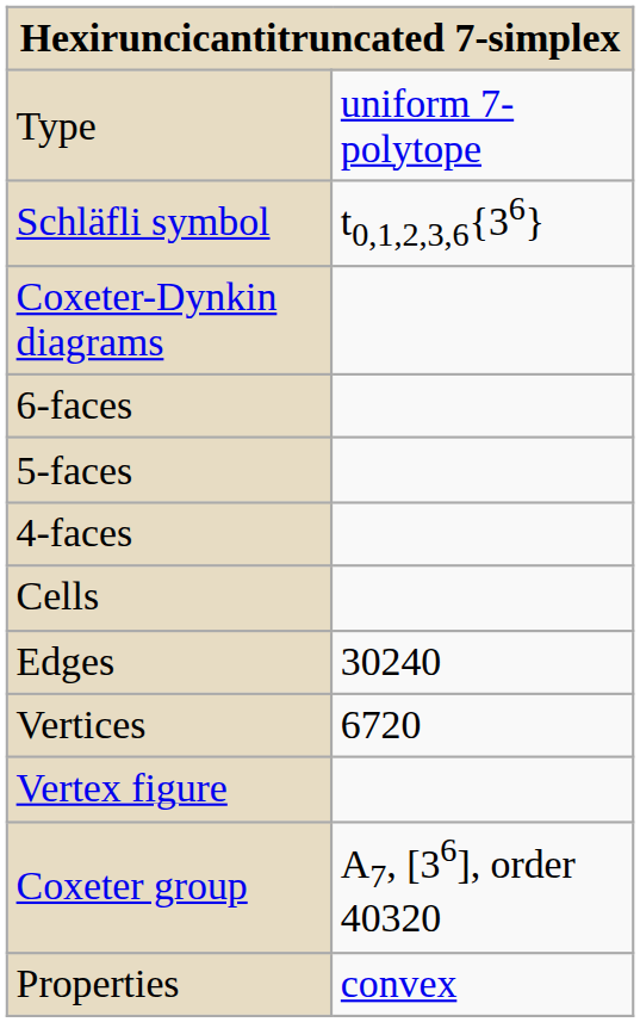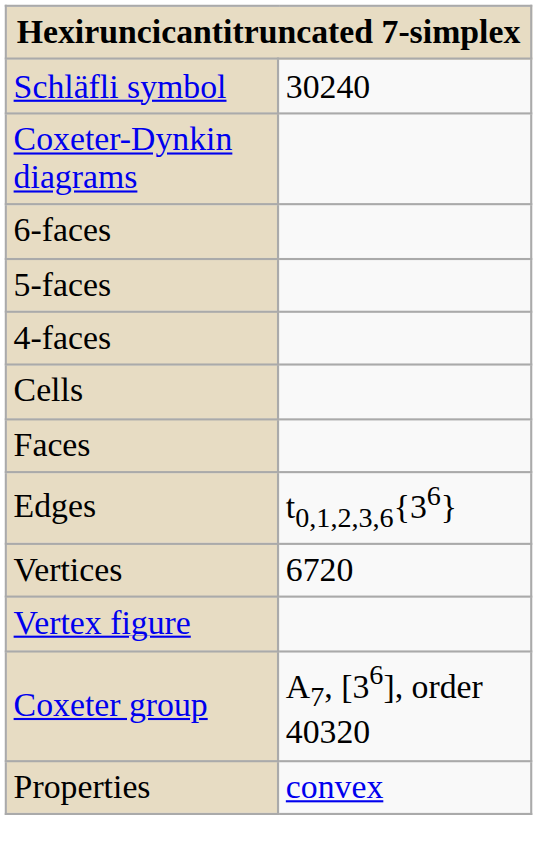 <table class="wikitable" style="float:right; margin-left:8px; width:250px">
 <tr>
 <th style="background:#e7dcc3;" colspan="2">Hexiruncicantitruncated 7-simplex</th>
 </tr>
 <tr>
-<td style="background:#e7dcc3;">Type</td>
-<td><a href='#'>uniform 7-polytope</a></td>
-</tr>
-<tr>
 <td style="background:#e7dcc3;"><a href='#'>Schläfli symbol</a></td>
-<td>t<sub>0,1,2,3,6</sub>{3<sup>6</sup>}</td>
+<td>30240</td>
 </tr>
 <tr>
 <td style="background:#e7dcc3;"><a href='#'>Coxeter-Dynkin diagrams</a></td>
 <td></td>
 </tr>
 <tr>
 <td style="background:#e7dcc3;">6-faces</td>
 <td></td>
 </tr>
 <tr>
 <td style="background:#e7dcc3;">5-faces</td>
 <td></td>
 </tr>
 <tr>
 <td style="background:#e7dcc3;">4-faces</td>
 <td></td>
 </tr>
 <tr>
 <td style="background:#e7dcc3;">Cells</td>
 <td></td>
 </tr>
 <tr>
+<td style="background:#e7dcc3;">Faces</td>
+<td></td>
+</tr>
+<tr>
 <td style="background:#e7dcc3;">Edges</td>
-<td>30240</td>
+<td>t<sub>0,1,2,3,6</sub>{3<sup>6</sup>}</td>
 </tr>
 <tr>
 <td style="background:#e7dcc3;">Vertices</td>
 <td>6720</td>
 </tr>
 <tr>
 <td style="background:#e7dcc3;"><a href='#'>Vertex figure</a></td>
 <td></td>
 </tr>
 <tr>
 <td style="background:#e7dcc3;"><a href='#'>Coxeter group</a></td>
 <td>A<sub>7</sub>, [3<sup>6</sup>], order 40320</td>
 </tr>
 <tr>
 <td style="background:#e7dcc3;">Properties</td>
 <td><a href='#'>convex</a></td>
 </tr>
 </table>
